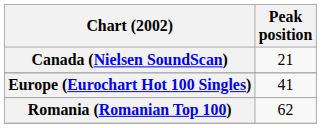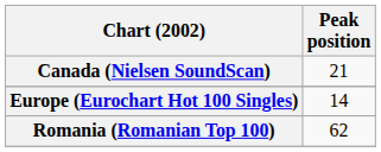 <table class="wikitable sortable plainrowheaders" style="text-align:center">
 <tr>
 <th scope="col">Chart (2002)</th>
 <th scope="col">Peak<br>position</th>
 </tr>
 <tr>
 <th scope="row">Canada (<a href='#'>Nielsen SoundScan</a>)</th>
 <td>21</td>
 </tr>
 <tr>
 </tr>
 <tr>
 <th scope="row">Europe (<a href='#'>Eurochart Hot 100 Singles</a>)</th>
-<td>41</td>
+<td>14</td>
 </tr>
 <tr>
 </tr>
 <tr>
 </tr>
 <tr>
 </tr>
 <tr>
 </tr>
 <tr>
 <th scope="row">Romania (<a href='#'>Romanian Top 100</a>)</th>
 <td>62</td>
 </tr>
 <tr>
 </tr>
 <tr>
 </tr>
 </table>
